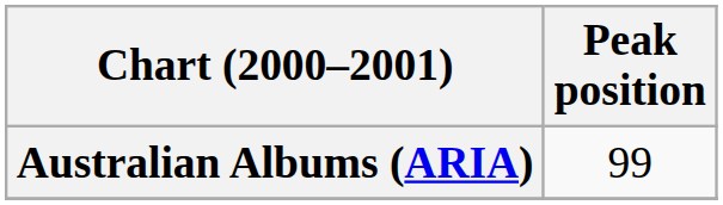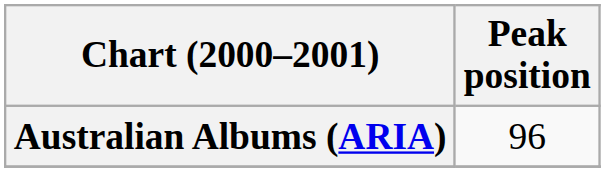 <table class="wikitable sortable plainrowheaders" style="text-align:center">
 <tr>
 <th scope="col">Chart (2000–2001)</th>
 <th scope="col">Peak<br>position</th>
 </tr>
 <tr>
 <th scope="row">Australian Albums (<a href='#'>ARIA</a>)</th>
-<td>99</td>
+<td>96</td>
 </tr>
 <tr>
 </tr>
 <tr>
 </tr>
 <tr>
 </tr>
 <tr>
 </tr>
 <tr>
 </tr>
 <tr>
 </tr>
 <tr>
 </tr>
 <tr>
 </tr>
 <tr>
 </tr>
 <tr>
 </tr>
 <tr>
 </tr>
 </table>
